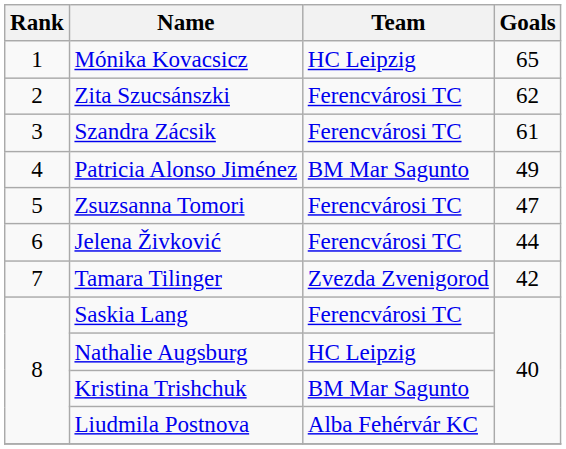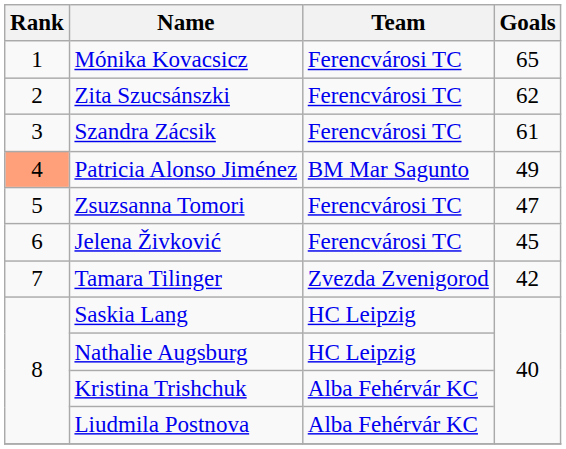 <table class="wikitable" style="text-align:center;">
 <tr>
 <th>Rank</th>
 <th>Name</th>
 <th>Team</th>
 <th>Goals</th>
 </tr>
 <tr>
 <td rowspan=1>1</td>
 <td style="text-align:left;"> <a href='#'>Mónika Kovacsicz</a></td>
-<td style="text-align:left;"> <a href='#'>HC Leipzig</a></td>
+<td style="text-align:left;"> <a href='#'>Ferencvárosi TC</a></td>
 <td>65</td>
 </tr>
 <tr>
 <td rowspan=1>2</td>
 <td style="text-align:left;"> <a href='#'>Zita Szucsánszki</a></td>
 <td style="text-align:left;"> <a href='#'>Ferencvárosi TC</a></td>
 <td>62</td>
 </tr>
 <tr>
 <td rowspan=1>3</td>
 <td style="text-align:left;"> <a href='#'>Szandra Zácsik</a></td>
 <td style="text-align:left;"> <a href='#'>Ferencvárosi TC</a></td>
 <td>61</td>
 </tr>
 <tr>
-<td rowspan=1>4</td>
+<td rowspan=1 style="background: lightsalmon;">4</td>
 <td style="text-align:left;"> <a href='#'>Patricia Alonso Jiménez</a></td>
 <td style="text-align:left;"> <a href='#'>BM Mar Sagunto</a></td>
 <td>49</td>
 </tr>
 <tr>
 <td rowspan=1>5</td>
 <td style="text-align:left;"> <a href='#'>Zsuzsanna Tomori</a></td>
 <td style="text-align:left;"> <a href='#'>Ferencvárosi TC</a></td>
 <td>47</td>
 </tr>
 <tr>
 <td rowspan=1>6</td>
 <td style="text-align:left;"> <a href='#'>Jelena Živković</a></td>
 <td style="text-align:left;"> <a href='#'>Ferencvárosi TC</a></td>
-<td>44</td>
+<td>45</td>
 </tr>
 <tr>
 <td rowspan=1>7</td>
 <td style="text-align:left;"> <a href='#'>Tamara Tilinger</a></td>
 <td style="text-align:left;"> <a href='#'>Zvezda Zvenigorod</a></td>
 <td>42</td>
 </tr>
 <tr>
 <td rowspan=4>8</td>
 <td style="text-align:left;"> <a href='#'>Saskia Lang</a></td>
-<td style="text-align:left;"> <a href='#'>Ferencvárosi TC</a></td>
+<td style="text-align:left;"> <a href='#'>HC Leipzig</a></td>
 <td rowspan=4>40</td>
 </tr>
 <tr>
 <td style="text-align:left;"> <a href='#'>Nathalie Augsburg</a></td>
 <td style="text-align:left;"> <a href='#'>HC Leipzig</a></td>
 </tr>
 <tr>
 <td style="text-align:left;"> <a href='#'>Kristina Trishchuk</a></td>
-<td style="text-align:left;"> <a href='#'>BM Mar Sagunto</a></td>
+<td style="text-align:left;"> <a href='#'>Alba Fehérvár KC</a></td>
 </tr>
 <tr>
 <td style="text-align:left;"> <a href='#'>Liudmila Postnova</a></td>
 <td style="text-align:left;"> <a href='#'>Alba Fehérvár KC</a></td>
 </tr>
 <tr>
 </tr>
 </table>
